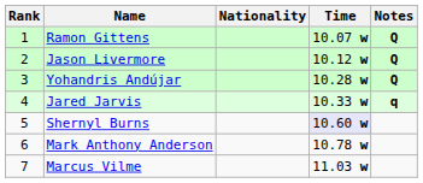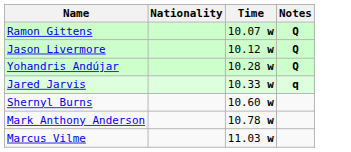 <table class="wikitable sortable" style="text-align:center">
 <tr>
-<th>Rank</th>
 <th>Name</th>
 <th>Nationality</th>
 <th>Time</th>
 <th>Notes</th>
 </tr>
 <tr bgcolor=ccffcc>
-<td align=center>1</td>
 <td align=left><a href='#'>Ramon Gittens</a></td>
 <td align=left></td>
 <td>10.07 <strong>w</strong></td>
 <td><strong>Q</strong></td>
 </tr>
 <tr bgcolor=ccffcc>
-<td align=center>2</td>
 <td align=left><a href='#'>Jason Livermore</a></td>
 <td align=left></td>
 <td>10.12 <strong>w</strong></td>
 <td><strong>Q</strong></td>
 </tr>
 <tr bgcolor=ccffcc>
-<td align=center>3</td>
 <td align=left><a href='#'>Yohandris Andújar</a></td>
 <td align=left></td>
 <td>10.28 <strong>w</strong></td>
 <td><strong>Q</strong></td>
 </tr>
 <tr bgcolor=ddffdd>
-<td align=center>4</td>
 <td align=left><a href='#'>Jared Jarvis</a></td>
 <td align=left></td>
 <td>10.33 <strong>w</strong></td>
 <td><strong>q</strong></td>
 </tr>
 <tr>
-<td align=center>5</td>
 <td align=left><a href='#'>Shernyl Burns</a></td>
 <td align=left></td>
-<td style="background: lavender;">10.60 <strong>w</strong></td>
+<td>10.60 <strong>w</strong></td>
 <td></td>
 </tr>
 <tr>
-<td align=center>6</td>
 <td align=left><a href='#'>Mark Anthony Anderson</a></td>
 <td align=left></td>
 <td>10.78 <strong>w</strong></td>
 <td></td>
 </tr>
 <tr>
-<td align=center>7</td>
 <td align=left><a href='#'>Marcus Vilme</a></td>
 <td align=left></td>
 <td>11.03 <strong>w</strong></td>
 <td></td>
 </tr>
 </table>
